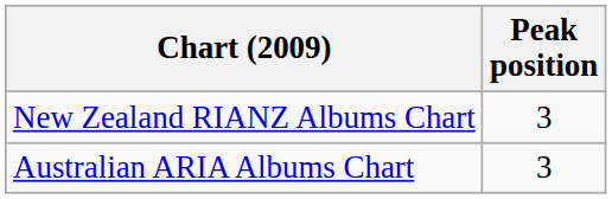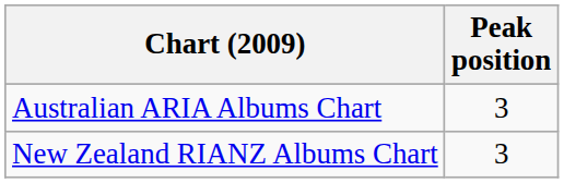 <table class="wikitable sortable">
 <tr>
 <th>Chart (2009)</th>
 <th>Peak<br>position</th>
 </tr>
 <tr>
+<td><a href='#'>Australian ARIA Albums Chart</a></td>
+<td style="text-align:center;">3 </td>
+</tr>
+<tr>
 <td><a href='#'>New Zealand RIANZ Albums Chart</a></td>
 <td style="text-align:center;">3 </td>
 </tr>
-<tr>
-<td><a href='#'>Australian ARIA Albums Chart</a></td>
-<td style="text-align:center;">3 </td>
-</tr>
 </table>
